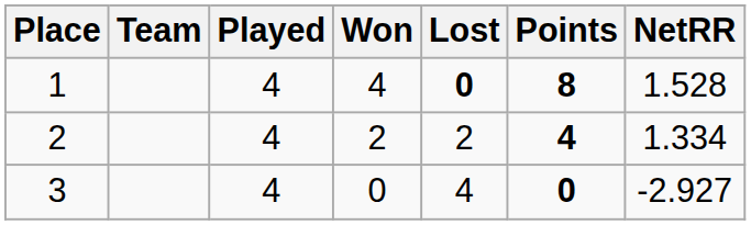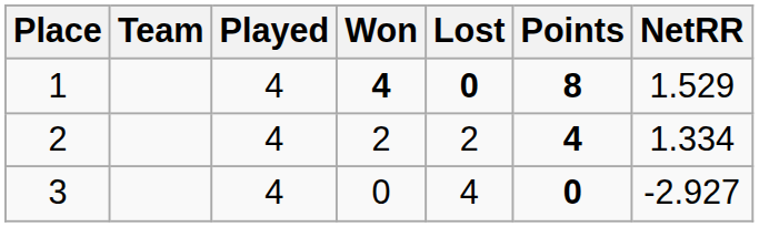 <table class="wikitable">
 <tr>
 <th>Place</th>
 <th>Team</th>
 <th>Played</th>
 <th>Won</th>
 <th>Lost</th>
 <th>Points</th>
 <th>NetRR</th>
 </tr>
 <tr align="center">
 <td>1</td>
 <td align="left"></td>
 <td>4</td>
-<td>4</td>
+<td><strong>4</strong></td>
 <td><strong>0</strong></td>
 <td><strong>8</strong></td>
-<td>1.528</td>
+<td>1.529</td>
 </tr>
 <tr align="center">
 <td>2</td>
 <td align="left"></td>
 <td>4</td>
 <td>2</td>
 <td>2</td>
 <td><strong>4</strong></td>
 <td>1.334</td>
 </tr>
 <tr align="center">
 <td>3</td>
 <td align="left"></td>
 <td>4</td>
 <td>0</td>
 <td>4</td>
 <td><strong>0</strong></td>
 <td>-2.927</td>
 </tr>
 </table>
